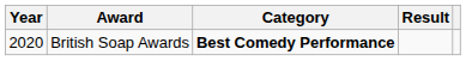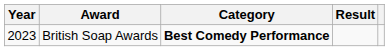 <table class="wikitable">
 <tr>
 <th>Year</th>
 <th>Award</th>
 <th>Category</th>
 <th>Result</th>
 <th></th>
 </tr>
 <tr>
-<td>2020</td>
+<td>2023</td>
 <td>British Soap Awards</td>
 <td><strong>Best Comedy Performance</strong></td>
 <td></td>
 <td align="center"></td>
 </tr>
 </table>
